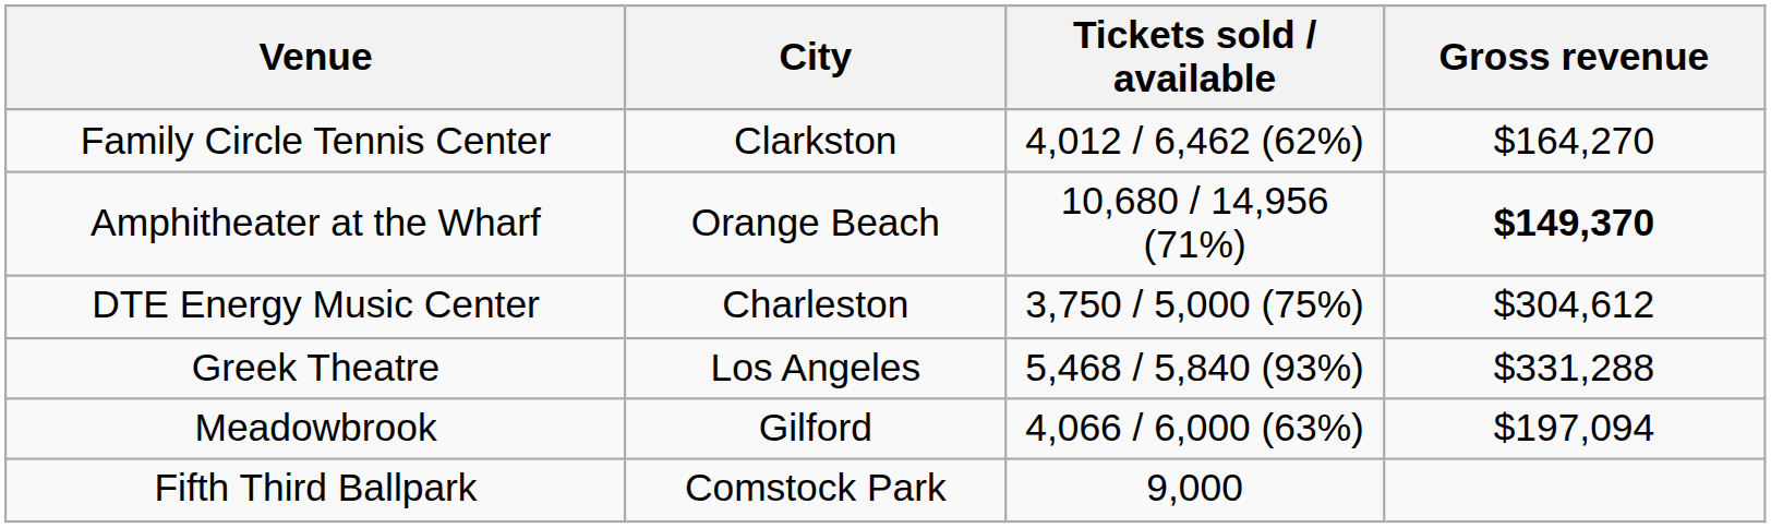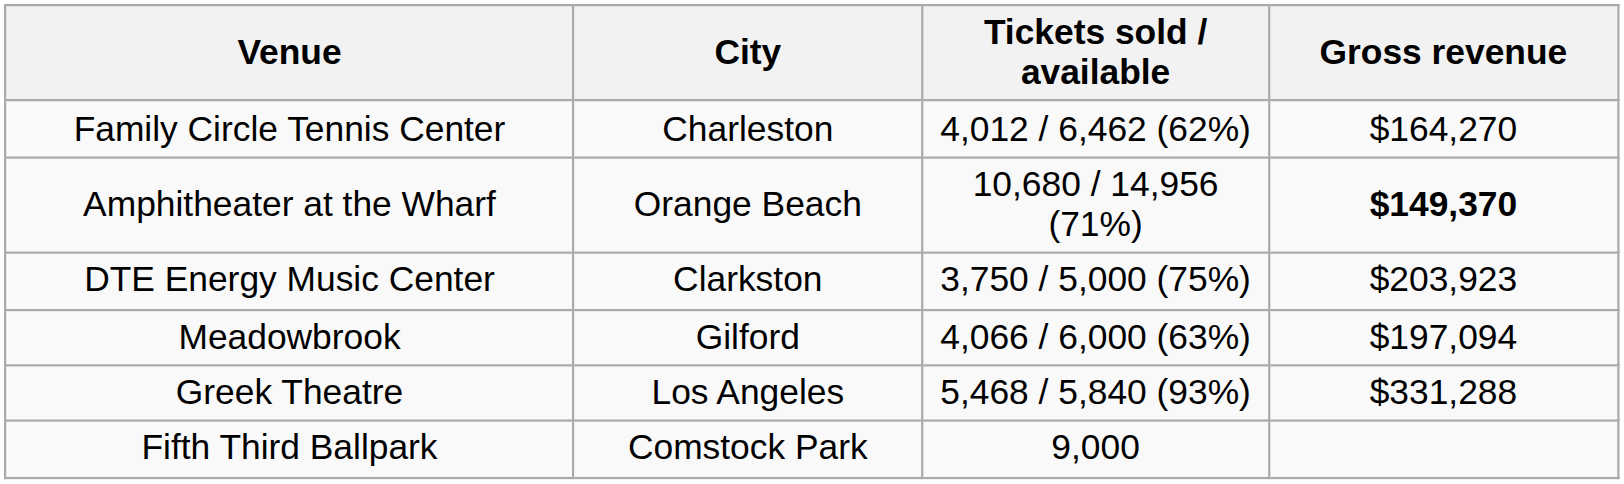 <table class="wikitable" style="text-align:center;">
 <tr>
 <th width="250">Venue</th>
 <th width="150">City</th>
 <th width="150">Tickets sold / available</th>
 <th width="150">Gross revenue</th>
 </tr>
 <tr>
 <td>Family Circle Tennis Center</td>
-<td>Clarkston</td>
+<td>Charleston</td>
 <td>4,012 / 6,462 (62%)</td>
 <td>$164,270</td>
 </tr>
 <tr>
 <td>Amphitheater at the Wharf</td>
 <td>Orange Beach</td>
 <td>10,680 / 14,956 (71%)</td>
 <td><strong>$149,370</strong></td>
 </tr>
 <tr>
 <td>DTE Energy Music Center</td>
-<td>Charleston</td>
+<td>Clarkston</td>
 <td>3,750 / 5,000 (75%)</td>
-<td>$304,612</td>
+<td>$203,923</td>
+</tr>
+<tr>
+<td>Meadowbrook</td>
+<td>Gilford</td>
+<td>4,066 / 6,000 (63%)</td>
+<td>$197,094</td>
 </tr>
 <tr>
 <td>Greek Theatre</td>
 <td>Los Angeles</td>
 <td>5,468 / 5,840 (93%)</td>
 <td>$331,288</td>
 </tr>
 <tr>
-<td>Meadowbrook</td>
-<td>Gilford</td>
-<td>4,066 / 6,000 (63%)</td>
-<td>$197,094</td>
-</tr>
-<tr>
 <td>Fifth Third Ballpark</td>
 <td>Comstock Park</td>
 <td>9,000</td>
 <td></td>
 </tr>
 </table>
